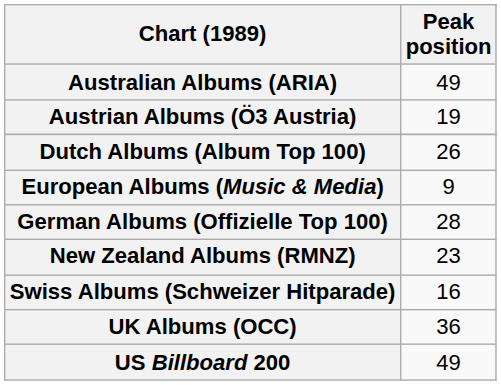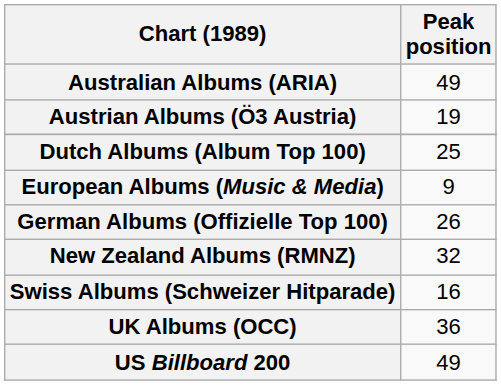 <table class="wikitable plainrowheaders sortable" style="text-align:center">
 <tr>
 <th>Chart (1989)</th>
 <th>Peak<br>position</th>
 </tr>
 <tr>
 <th scope="row">Australian Albums (ARIA)</th>
 <td>49</td>
 </tr>
 <tr>
 <th scope="row">Austrian Albums (Ö3 Austria)</th>
 <td>19</td>
 </tr>
 <tr>
 </tr>
 <tr>
 <th scope="row">Dutch Albums (Album Top 100)</th>
-<td>26</td>
+<td>25</td>
 </tr>
 <tr>
 <th scope="row">European Albums (<em>Music & Media</em>)</th>
 <td>9</td>
 </tr>
 <tr>
 <th scope="row">German Albums (Offizielle Top 100)</th>
-<td>28</td>
+<td>26</td>
 </tr>
 <tr>
 <th scope="row">New Zealand Albums (RMNZ)</th>
-<td>23</td>
+<td>32</td>
 </tr>
 <tr>
 <th scope="row">Swiss Albums (Schweizer Hitparade)</th>
 <td>16</td>
 </tr>
 <tr>
 <th scope="row">UK Albums (OCC)</th>
 <td>36</td>
 </tr>
 <tr>
 <th scope="row">US <em>Billboard</em> 200</th>
 <td>49</td>
 </tr>
 </table>
